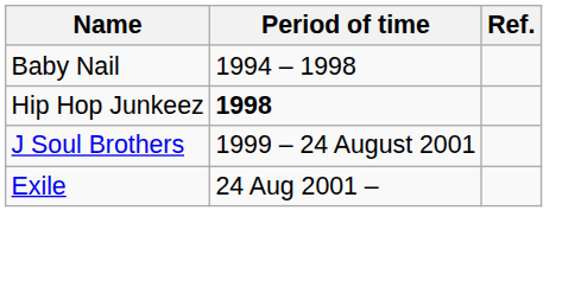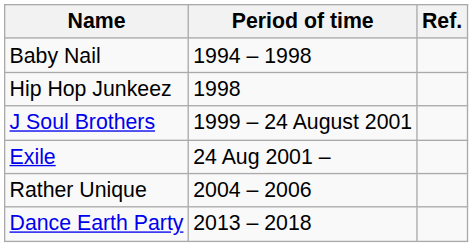 <table class="wikitable">
 <tr>
 <th>Name</th>
 <th>Period of time</th>
 <th>Ref.</th>
 </tr>
 <tr>
 <td>Baby Nail</td>
 <td>1994 – 1998</td>
 <td></td>
 </tr>
 <tr>
 <td>Hip Hop Junkeez</td>
-<td><strong>1998</strong></td>
+<td>1998</td>
 <td></td>
 </tr>
 <tr>
 <td><a href='#'>J Soul Brothers</a></td>
 <td>1999 – 24 August 2001</td>
 <td></td>
 </tr>
 <tr>
 <td><a href='#'>Exile</a></td>
 <td>24 Aug 2001 –</td>
 <td></td>
 </tr>
+<tr>
+<td>Rather Unique</td>
+<td>2004 – 2006</td>
+<td></td>
+</tr>
+<tr>
+<td><a href='#'>Dance Earth Party</a></td>
+<td>2013 – 2018</td>
+<td></td>
+</tr>
 </table>
